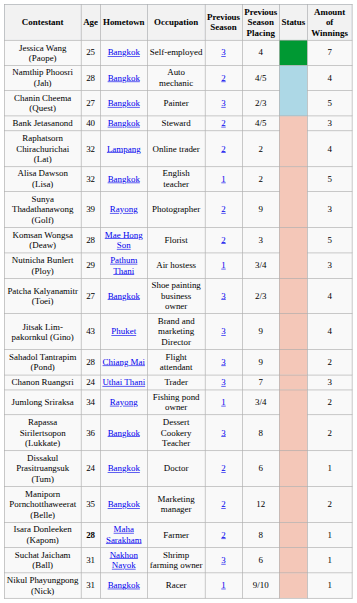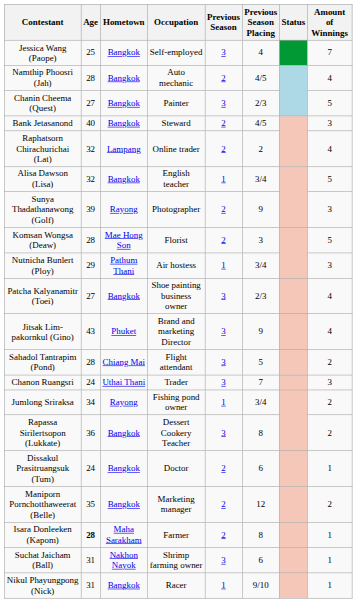 <table class="wikitable sortable" style="text-align:center; font-size:90%; width:90%;">
 <tr style="background:#C1D8FF;">
 <th>Contestant</th>
 <th>Age</th>
 <th>Hometown</th>
 <th>Occupation</th>
 <th>Previous<br>Season</th>
 <th>Previous<br>Season<br>Placing</th>
 <th>Status</th>
 <th>Amount of Winnings</th>
 </tr>
 <tr>
 <td>Jessica Wang (Paope)</td>
 <td>25</td>
 <td><a href='#'>Bangkok</a></td>
 <td>Self-employed</td>
 <td><a href='#'>3</a></td>
 <td>4</td>
 <td bgcolor=009933><span> </span></td>
 <td>7</td>
 </tr>
 <tr>
 <td>Namthip Phoosri (Jah)</td>
 <td>28</td>
 <td><a href='#'>Bangkok</a></td>
 <td>Auto mechanic</td>
 <td><a href='#'>2</a></td>
 <td>4/5</td>
 <td rowspan="2" bgcolor=lightblue></td>
 <td>4</td>
 </tr>
 <tr>
 <td>Chanin Cheema (Quest) </td>
 <td>27</td>
 <td><a href='#'>Bangkok</a></td>
 <td>Painter</td>
 <td><a href='#'>3</a></td>
 <td>2/3</td>
 <td>5</td>
 </tr>
 <tr>
 <td>Bank Jetasanond</td>
 <td>40</td>
 <td><a href='#'>Bangkok</a></td>
 <td>Steward</td>
 <td><a href='#'>2</a></td>
 <td>4/5</td>
 <td rowspan="2" style="background:#f4c7b8;"></td>
 <td>3</td>
 </tr>
 <tr>
 <td>Raphatsorn Chirachurichai (Lat)</td>
 <td>32</td>
 <td><a href='#'>Lampang</a></td>
 <td>Online trader</td>
 <td><a href='#'>2</a></td>
 <td>2</td>
 <td>4</td>
 </tr>
 <tr>
 <td>Alisa Dawson (Lisa)</td>
 <td>32</td>
 <td><a href='#'>Bangkok</a></td>
 <td>English teacher</td>
 <td><a href='#'>1</a></td>
-<td>2</td>
+<td>3/4</td>
 <td rowspan="2" style="background:#f4c7b8;"></td>
 <td>5</td>
 </tr>
 <tr>
 <td>Sunya Thadathanawong (Golf)</td>
 <td>39</td>
 <td><a href='#'>Rayong</a></td>
 <td>Photographer</td>
 <td><a href='#'>2</a></td>
 <td>9</td>
 <td>3</td>
 </tr>
 <tr>
 <td>Komsan Wongsa (Deaw)</td>
 <td>28</td>
 <td><a href='#'>Mae Hong Son</a></td>
 <td>Florist</td>
 <td><a href='#'>2</a></td>
 <td>3</td>
 <td rowspan="2" style="background:#f4c7b8;"></td>
 <td>5</td>
 </tr>
 <tr>
 <td>Nutnicha Bunlert (Ploy) </td>
 <td>29</td>
 <td><a href='#'>Pathum Thani</a></td>
 <td>Air hostess</td>
 <td><a href='#'>1</a></td>
 <td>3/4</td>
 <td>3</td>
 </tr>
 <tr>
 <td>Patcha Kalyanamitr (Toei)</td>
 <td>27</td>
 <td><a href='#'>Bangkok</a></td>
 <td>Shoe painting business owner</td>
 <td><a href='#'>3</a></td>
 <td>2/3</td>
 <td style="background:#f4c7b8;"></td>
 <td>4</td>
 </tr>
 <tr>
 <td>Jitsak Lim-pakornkul (Gino)</td>
 <td>43</td>
 <td><a href='#'>Phuket</a></td>
 <td>Brand and marketing Director</td>
 <td><a href='#'>3</a></td>
 <td>9</td>
 <td style="background:#f4c7b8;"></td>
 <td>4</td>
 </tr>
 <tr>
 <td>Sahadol Tantrapim (Pond)</td>
 <td>28</td>
 <td><a href='#'>Chiang Mai</a></td>
 <td>Flight attendant</td>
 <td><a href='#'>3</a></td>
-<td>9</td>
+<td>5</td>
 <td style="background:#f4c7b8;"></td>
 <td>2</td>
 </tr>
 <tr>
 <td>Chanon Ruangsri</td>
 <td>24</td>
 <td><a href='#'>Uthai Thani</a></td>
 <td>Trader</td>
 <td><a href='#'>3</a></td>
 <td>7</td>
 <td style="background:#f4c7b8;"></td>
 <td>3</td>
 </tr>
 <tr>
 <td>Jumlong Sriraksa</td>
 <td>34</td>
 <td><a href='#'>Rayong</a></td>
 <td>Fishing pond owner</td>
 <td><a href='#'>1</a></td>
 <td>3/4</td>
 <td rowspan="2" style="background:#f4c7b8;"></td>
 <td>2</td>
 </tr>
 <tr>
 <td>Rapassa Sirilertsopon (Lukkate)</td>
 <td>36</td>
 <td><a href='#'>Bangkok</a></td>
 <td>Dessert Cookery Teacher</td>
 <td><a href='#'>3</a></td>
 <td>8</td>
 <td>2</td>
 </tr>
 <tr>
 <td>Dissakul Prasitruangsuk (Tum)</td>
 <td>24</td>
 <td><a href='#'>Bangkok</a></td>
 <td>Doctor</td>
 <td><a href='#'>2</a></td>
 <td>6</td>
 <td style="background:#f4c7b8;"></td>
 <td>1</td>
 </tr>
 <tr>
 <td>Maniporn Pornchotthaweerat (Belle)</td>
 <td>35</td>
 <td><a href='#'>Bangkok</a></td>
 <td>Marketing manager</td>
 <td><a href='#'>2</a></td>
 <td>12</td>
 <td style="background:#f4c7b8;"></td>
 <td>2</td>
 </tr>
 <tr>
 <td>Isara Donleeken (Kapom)</td>
 <td><strong>28</strong></td>
 <td><a href='#'>Maha Sarakham</a></td>
 <td>Farmer</td>
 <td><a href='#'>2</a></td>
 <td>8</td>
 <td style="background:#f4c7b8;"></td>
 <td>1</td>
 </tr>
 <tr>
 <td>Suchat Jaicham (Ball)</td>
 <td>31</td>
 <td><a href='#'>Nakhon Nayok</a></td>
 <td>Shrimp farming owner</td>
 <td><a href='#'>3</a></td>
 <td>6</td>
 <td style="background:#f4c7b8;"></td>
 <td>1</td>
 </tr>
 <tr>
 <td>Nikul Phayungpong (Nick)</td>
 <td>31</td>
 <td><a href='#'>Bangkok</a></td>
 <td>Racer</td>
 <td><a href='#'>1</a></td>
 <td>9/10</td>
 <td style="background:#f4c7b8;"></td>
 <td>1</td>
 </tr>
 </table>
